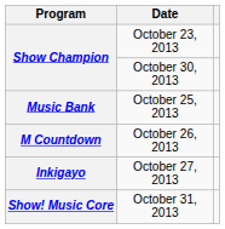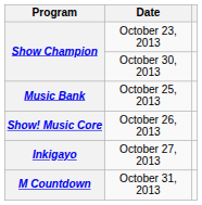 <table class="wikitable sortable plainrowheaders" style="text-align:center">
 <tr>
 <th scope="col">Program</th>
 <th scope="col" width="120">Date</th>
 <th scope="col" class="unsortable"></th>
 </tr>
 <tr>
 <th scope="row" rowspan="2"><em><a href='#'>Show Champion</a></em></th>
 <td>October 23, 2013</td>
 <td></td>
 </tr>
 <tr>
 <td>October 30, 2013</td>
 <td></td>
 </tr>
 <tr>
 <th scope="row"><em><a href='#'>Music Bank</a></em></th>
 <td>October 25, 2013</td>
 <td></td>
 </tr>
 <tr>
-<th scope="row"><em><a href='#'>M Countdown</a></em></th>
+<th scope="row"><em><a href='#'>Show! Music Core</a></em></th>
 <td>October 26, 2013</td>
 <td></td>
 </tr>
 <tr>
 <th scope="row"><em><a href='#'>Inkigayo</a></em></th>
 <td>October 27, 2013</td>
 <td></td>
 </tr>
 <tr>
-<th scope="row"><em><a href='#'>Show! Music Core</a></em></th>
+<th scope="row"><em><a href='#'>M Countdown</a></em></th>
 <td>October 31, 2013</td>
 <td></td>
 </tr>
 </table>
